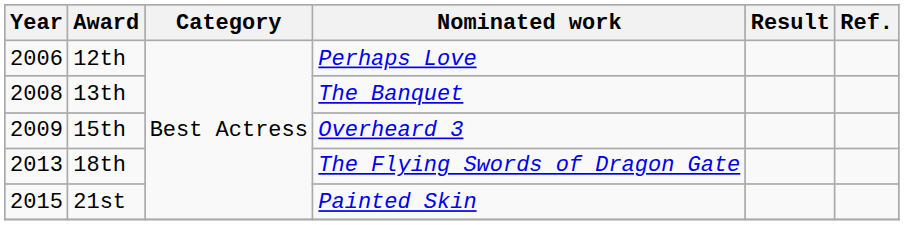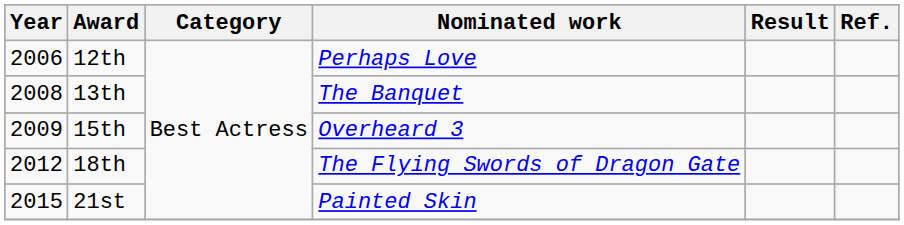 <table class="wikitable">
 <tr>
 <th>Year</th>
 <th>Award</th>
 <th>Category</th>
 <th>Nominated work</th>
 <th>Result</th>
 <th>Ref.</th>
 </tr>
 <tr>
 <td>2006</td>
 <td>12th</td>
 <td rowspan=5>Best Actress</td>
 <td><em><a href='#'>Perhaps Love</a></em></td>
 <td></td>
 <td></td>
 </tr>
 <tr>
 <td>2008</td>
 <td>13th</td>
 <td><em><a href='#'>The Banquet</a></em></td>
 <td></td>
 <td></td>
 </tr>
 <tr>
 <td>2009</td>
 <td>15th</td>
 <td><em><a href='#'>Overheard 3</a></em></td>
 <td></td>
 <td></td>
 </tr>
 <tr>
-<td>2013</td>
+<td>2012</td>
 <td>18th</td>
 <td><em><a href='#'>The Flying Swords of Dragon Gate</a></em></td>
 <td></td>
 <td></td>
 </tr>
 <tr>
 <td>2015</td>
 <td>21st</td>
 <td><em><a href='#'>Painted Skin</a></em></td>
 <td></td>
 <td></td>
 </tr>
 <tr>
 </tr>
 </table>
